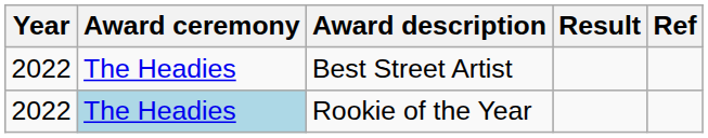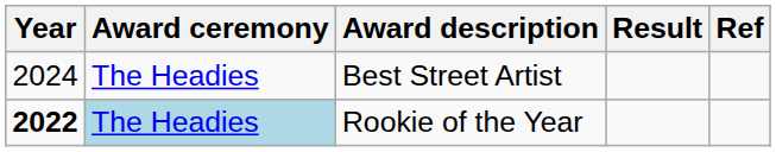 <table class="wikitable sortable">
 <tr>
 <th>Year</th>
 <th>Award ceremony</th>
 <th>Award description</th>
 <th>Result</th>
 <th>Ref</th>
 </tr>
 <tr>
-<td>2022</td>
+<td>2024</td>
 <td><a href='#'>The Headies</a></td>
 <td>Best Street Artist</td>
 <td></td>
 <td></td>
 </tr>
 <tr>
-<td>2022</td>
+<td><strong>2022</strong></td>
 <td style="background: lightblue;"><a href='#'>The Headies</a></td>
 <td>Rookie of the Year</td>
 <td></td>
 <td></td>
 </tr>
 </table>
